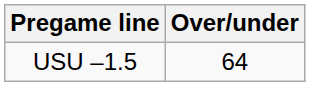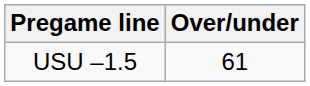 <table class="wikitable">
 <tr align="center">
 <th style=>Pregame line</th>
 <th style=>Over/under</th>
 </tr>
 <tr align="center">
 <td>USU –1.5</td>
-<td>64</td>
+<td>61</td>
 </tr>
 </table>
